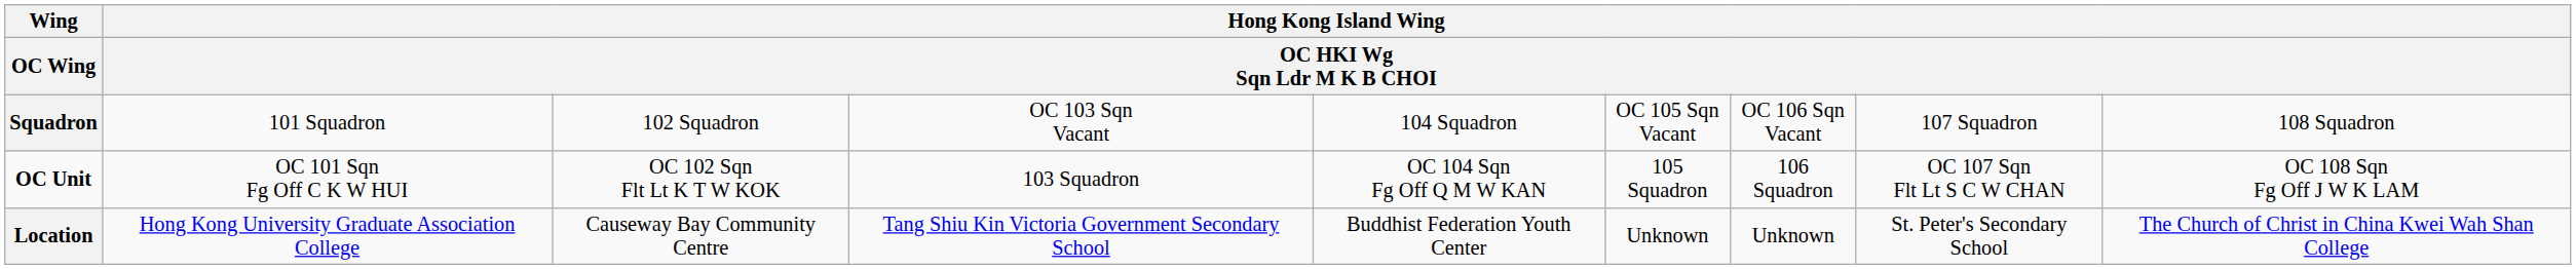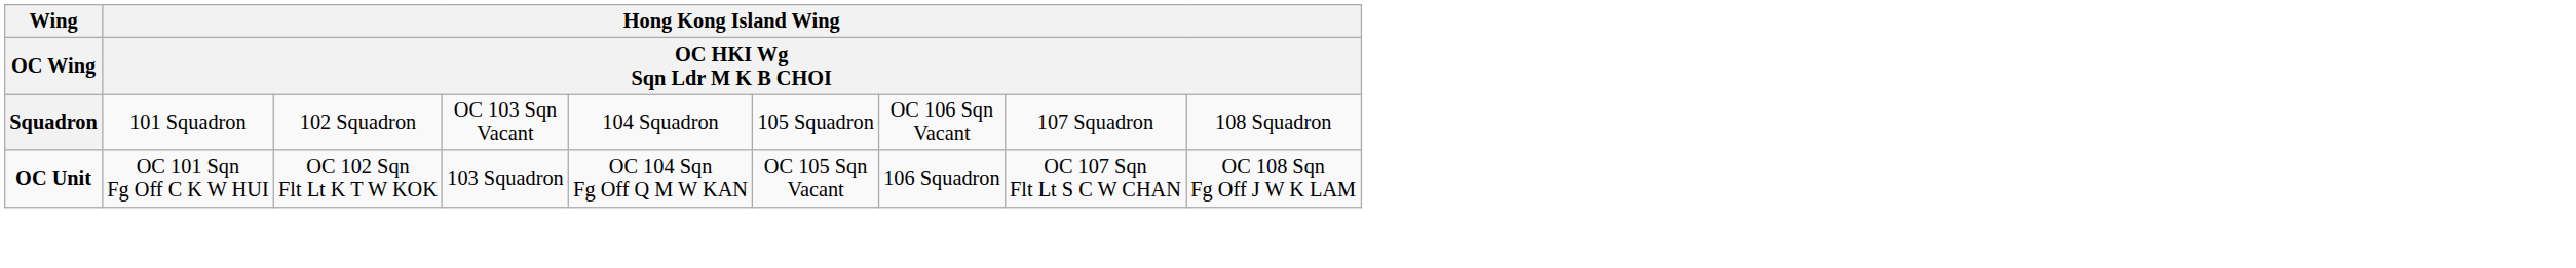 <table class="wikitable" style="text-align: center">
 <tr>
 <th>Wing</th>
 <th colspan="8">Hong Kong Island Wing</th>
 </tr>
 <tr>
 <th>OC Wing</th>
 <th colspan="8">OC HKI Wg<br><strong>Sqn Ldr M K B CHOI</strong></th>
 </tr>
 <tr>
 <th>Squadron</th>
 <td>101 Squadron</td>
 <td>102 Squadron</td>
 <td>OC 103 Sqn<br>Vacant</td>
 <td>104 Squadron</td>
-<td>OC 105 Sqn<br>Vacant</td>
+<td>105 Squadron</td>
 <td>OC 106 Sqn<br>Vacant</td>
 <td>107 Squadron</td>
 <td>108 Squadron</td>
 </tr>
 <tr>
 <td><strong>OC Unit</strong></td>
 <td>OC 101 Sqn<br>Fg Off C K W HUI</td>
 <td>OC 102 Sqn<br>Flt Lt K T W KOK</td>
 <td>103 Squadron</td>
 <td>OC 104 Sqn<br>Fg Off Q M W KAN</td>
-<td>105 Squadron</td>
+<td>OC 105 Sqn<br>Vacant</td>
 <td>106 Squadron</td>
 <td>OC 107 Sqn<br>Flt Lt S C W CHAN</td>
 <td>OC 108 Sqn<br>Fg Off J W K LAM</td>
 </tr>
-<tr>
-<th>Location</th>
-<td><a href='#'>Hong Kong University Graduate Association College</a></td>
-<td>Causeway Bay Community Centre</td>
-<td><a href='#'>Tang Shiu Kin Victoria Government Secondary School</a></td>
-<td>Buddhist Federation Youth Center</td>
-<td>Unknown</td>
-<td>Unknown</td>
-<td>St. Peter's Secondary School</td>
-<td><a href='#'>The Church of Christ in China Kwei Wah Shan College</a></td>
-</tr>
 </table>
